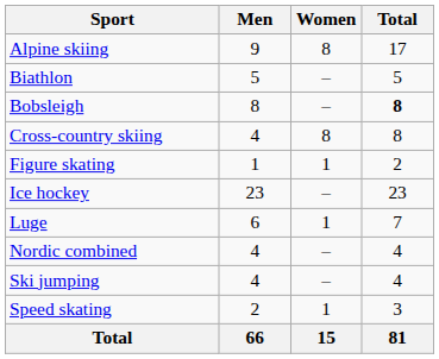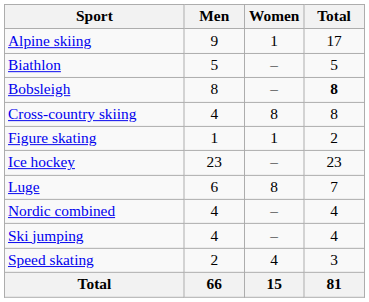 <table class="wikitable sortable" style="text-align:center;">
 <tr>
 <th width=180>Sport</th>
 <th width=55>Men</th>
 <th width=55>Women</th>
 <th width=55>Total</th>
 </tr>
 <tr>
 <td align=left><a href='#'>Alpine skiing</a></td>
 <td>9</td>
-<td>8</td>
+<td>1</td>
 <td>17</td>
 </tr>
 <tr>
 <td align=left><a href='#'>Biathlon</a></td>
 <td>5</td>
 <td>–</td>
 <td>5</td>
 </tr>
 <tr>
 <td align=left><a href='#'>Bobsleigh</a></td>
 <td>8</td>
 <td>–</td>
 <td><strong>8</strong></td>
 </tr>
 <tr>
 <td align=left><a href='#'>Cross-country skiing</a></td>
 <td>4</td>
 <td>8</td>
 <td>8</td>
 </tr>
 <tr>
 <td align=left><a href='#'>Figure skating</a></td>
 <td>1</td>
 <td>1</td>
 <td>2</td>
 </tr>
 <tr>
 <td align=left><a href='#'>Ice hockey</a></td>
 <td>23</td>
 <td>–</td>
 <td>23</td>
 </tr>
 <tr>
 <td align=left><a href='#'>Luge</a></td>
 <td>6</td>
-<td>1</td>
+<td>8</td>
 <td>7</td>
 </tr>
 <tr>
 <td align=left><a href='#'>Nordic combined</a></td>
 <td>4</td>
 <td>–</td>
 <td>4</td>
 </tr>
 <tr>
 <td align=left><a href='#'>Ski jumping</a></td>
 <td>4</td>
 <td>–</td>
 <td>4</td>
 </tr>
 <tr>
 <td align=left><a href='#'>Speed skating</a></td>
 <td>2</td>
-<td>1</td>
+<td>4</td>
 <td>3</td>
 </tr>
 <tr>
 <th>Total</th>
 <th>66</th>
 <th>15</th>
 <th>81</th>
 </tr>
 </table>
